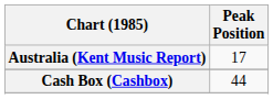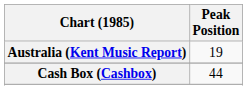 <table class="wikitable sortable plainrowheaders">
 <tr>
 <th>Chart (1985)</th>
 <th>Peak<br>Position</th>
 </tr>
 <tr>
 <th scope="row">Australia (<a href='#'>Kent Music Report</a>)</th>
-<td style="text-align:center">17</td>
+<td style="text-align:center">19</td>
 </tr>
 <tr>
 </tr>
 <tr>
 <th scope="row">Cash Box (<a href='#'>Cashbox</a>)</th>
 <td style="text-align:center">44</td>
 </tr>
 <tr>
 </tr>
 <tr>
 </tr>
 </table>
